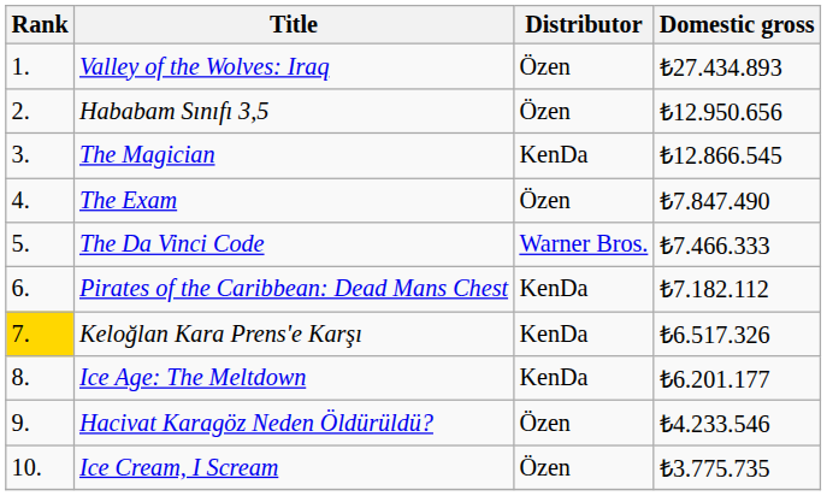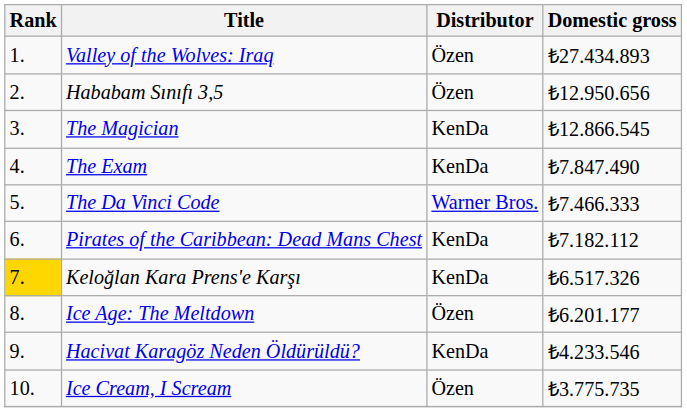 <table class="wikitable sortable" style="margin:auto; margin:auto;">
 <tr>
 <th>Rank</th>
 <th>Title</th>
 <th>Distributor</th>
 <th>Domestic gross</th>
 </tr>
 <tr>
 <td>1.</td>
 <td><em><a href='#'>Valley of the Wolves: Iraq</a></em></td>
 <td>Özen</td>
 <td>₺27.434.893</td>
 </tr>
 <tr>
 <td>2.</td>
 <td><em>Hababam Sınıfı 3,5</em></td>
 <td>Özen</td>
 <td>₺12.950.656</td>
 </tr>
 <tr>
 <td>3.</td>
 <td><em><a href='#'>The Magician</a></em></td>
 <td>KenDa</td>
 <td>₺12.866.545</td>
 </tr>
 <tr>
 <td>4.</td>
 <td><em><a href='#'>The Exam</a></em></td>
-<td>Özen</td>
+<td>KenDa</td>
 <td>₺7.847.490</td>
 </tr>
 <tr>
 <td>5.</td>
 <td><em><a href='#'>The Da Vinci Code</a></em></td>
 <td><a href='#'>Warner Bros.</a></td>
 <td>₺7.466.333</td>
 </tr>
 <tr>
 <td>6.</td>
 <td><em><a href='#'>Pirates of the Caribbean: Dead Mans Chest</a></em></td>
 <td>KenDa</td>
 <td>₺7.182.112</td>
 </tr>
 <tr>
 <td style="background: gold;">7.</td>
 <td><em>Keloğlan Kara Prens'e Karşı</em></td>
 <td>KenDa</td>
 <td>₺6.517.326</td>
 </tr>
 <tr>
 <td>8.</td>
 <td><em><a href='#'>Ice Age: The Meltdown</a></em></td>
-<td>KenDa</td>
+<td>Özen</td>
 <td>₺6.201.177</td>
 </tr>
 <tr>
 <td>9.</td>
 <td><em><a href='#'>Hacivat Karagöz Neden Öldürüldü?</a></em></td>
-<td>Özen</td>
+<td>KenDa</td>
 <td>₺4.233.546</td>
 </tr>
 <tr>
 <td>10.</td>
 <td><em><a href='#'>Ice Cream, I Scream</a></em></td>
 <td>Özen</td>
 <td>₺3.775.735</td>
 </tr>
 <tr>
 </tr>
 </table>
